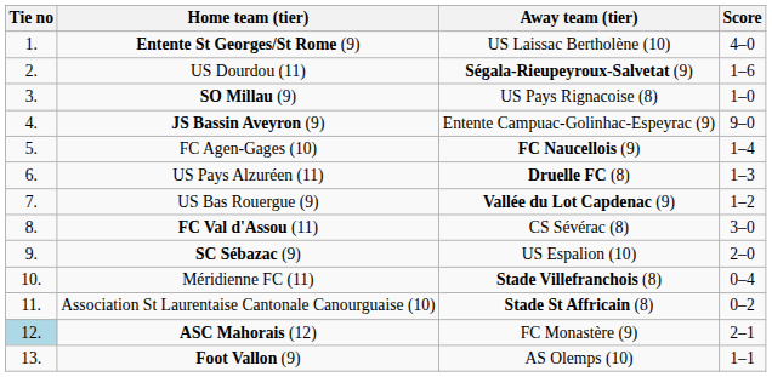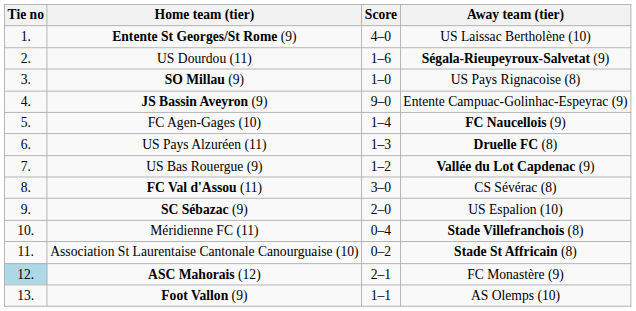 <table class="wikitable" style="text-align: center">
 <tr>
 <th>Tie no</th>
 <th>Home team (tier)</th>
+<th>Score</th>
 <th>Away team (tier)</th>
-<th>Score</th>
 </tr>
 <tr>
 <td>1.</td>
 <td><strong>Entente St Georges/St Rome</strong> (9)</td>
+<td>4–0</td>
 <td>US Laissac Bertholène (10)</td>
-<td>4–0</td>
 </tr>
 <tr>
 <td>2.</td>
 <td>US Dourdou (11)</td>
+<td>1–6</td>
 <td><strong>Ségala-Rieupeyroux-Salvetat</strong> (9)</td>
-<td>1–6</td>
 </tr>
 <tr>
 <td>3.</td>
 <td><strong>SO Millau</strong> (9)</td>
+<td>1–0</td>
 <td>US Pays Rignacoise (8)</td>
-<td>1–0</td>
 </tr>
 <tr>
 <td>4.</td>
 <td><strong>JS Bassin Aveyron</strong> (9)</td>
+<td>9–0</td>
 <td>Entente Campuac-Golinhac-Espeyrac (9)</td>
-<td>9–0</td>
 </tr>
 <tr>
 <td>5.</td>
 <td>FC Agen-Gages (10)</td>
+<td>1–4</td>
 <td><strong>FC Naucellois</strong> (9)</td>
-<td>1–4</td>
 </tr>
 <tr>
 <td>6.</td>
 <td>US Pays Alzuréen (11)</td>
+<td>1–3</td>
 <td><strong>Druelle FC</strong> (8)</td>
-<td>1–3</td>
 </tr>
 <tr>
 <td>7.</td>
 <td>US Bas Rouergue (9)</td>
+<td>1–2</td>
 <td><strong>Vallée du Lot Capdenac</strong> (9)</td>
-<td>1–2</td>
 </tr>
 <tr>
 <td>8.</td>
 <td><strong>FC Val d'Assou</strong> (11)</td>
+<td>3–0</td>
 <td>CS Sévérac (8)</td>
-<td>3–0</td>
 </tr>
 <tr>
 <td>9.</td>
 <td><strong>SC Sébazac</strong> (9)</td>
+<td>2–0</td>
 <td>US Espalion (10)</td>
-<td>2–0</td>
 </tr>
 <tr>
 <td>10.</td>
 <td>Méridienne FC (11)</td>
+<td>0–4</td>
 <td><strong>Stade Villefranchois</strong> (8)</td>
-<td>0–4</td>
 </tr>
 <tr>
 <td>11.</td>
 <td>Association St Laurentaise Cantonale Canourguaise (10)</td>
+<td>0–2</td>
 <td><strong>Stade St Affricain</strong> (8)</td>
-<td>0–2</td>
 </tr>
 <tr>
 <td style="background: lightblue;">12.</td>
 <td><strong>ASC Mahorais</strong> (12)</td>
+<td>2–1 </td>
 <td>FC Monastère (9)</td>
-<td>2–1 </td>
 </tr>
 <tr>
 <td>13.</td>
 <td><strong>Foot Vallon</strong> (9)</td>
+<td>1–1 </td>
 <td>AS Olemps (10)</td>
-<td>1–1 </td>
 </tr>
 </table>
